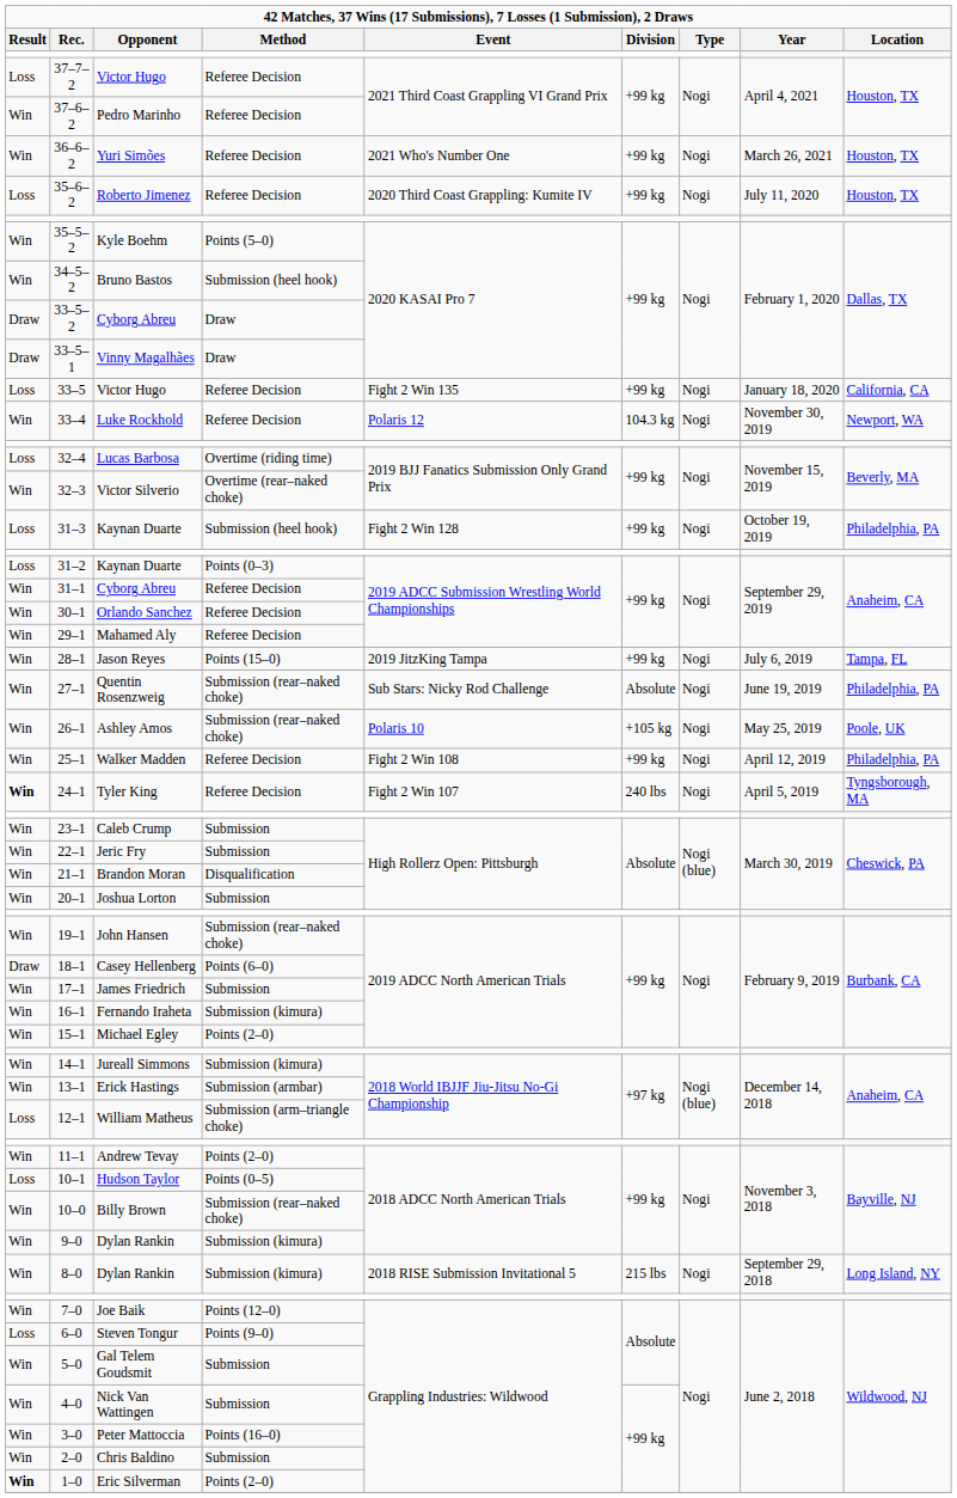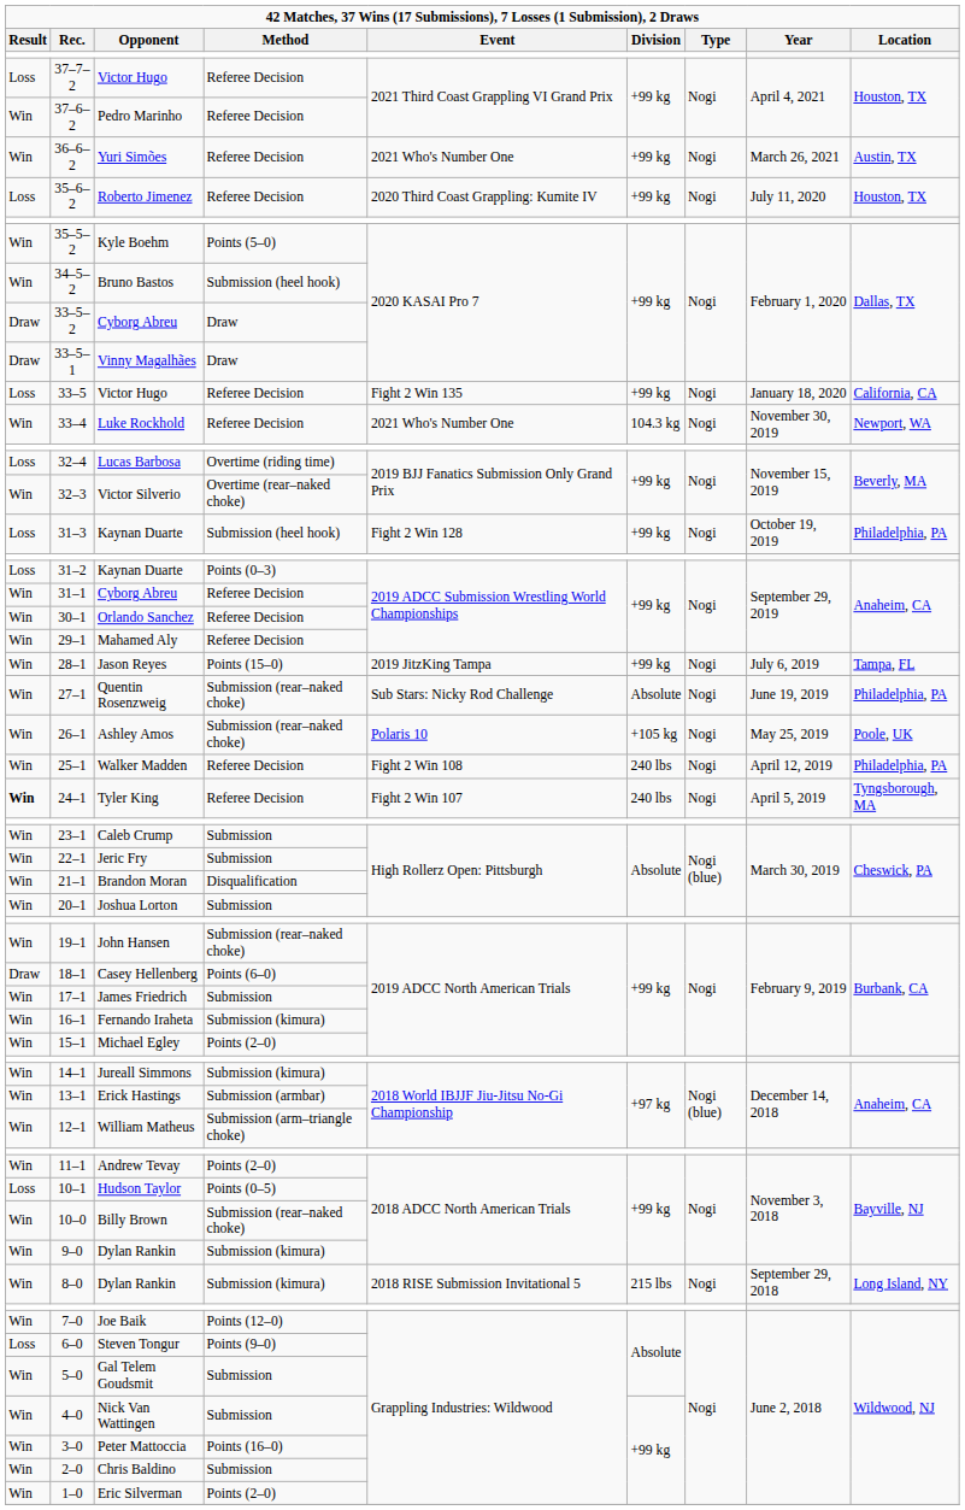 <table class="wikitable sortable" style="font-size:80%; text-align:left;">
 <tr>
 <td colspan=9 style="text-align:center;"><strong>42 Matches, 37 Wins (17 Submissions), 7 Losses (1 Submission), 2 Draws</strong></td>
 </tr>
 <tr>
 <th>Result</th>
 <th>Rec.</th>
 <th>Opponent</th>
 <th>Method</th>
 <th>Event</th>
 <th>Division</th>
 <th>Type</th>
 <th>Year</th>
 <th>Location</th>
 </tr>
 <tr>
 <th style=background:white colspan=7></th>
 </tr>
 <tr>
 <td>Loss</td>
 <td style="text-align:center;">37–7–2</td>
 <td> <a href='#'>Victor Hugo</a></td>
 <td>Referee Decision</td>
 <td rowspan=2>2021 Third Coast Grappling VI Grand Prix</td>
 <td rowspan=2>+99 kg</td>
 <td rowspan=2>Nogi</td>
 <td rowspan=2>April 4, 2021</td>
 <td rowspan=2> <a href='#'>Houston</a>, <a href='#'>TX</a></td>
 </tr>
 <tr>
 <td>Win</td>
 <td style="text-align:center;">37–6–2</td>
 <td> Pedro Marinho</td>
 <td>Referee Decision</td>
 </tr>
 <tr>
 <td>Win</td>
 <td style="text-align:center;">36–6–2</td>
 <td> <a href='#'>Yuri Simões</a></td>
 <td>Referee Decision</td>
 <td>2021 Who's Number One</td>
 <td>+99 kg</td>
 <td>Nogi</td>
 <td>March 26, 2021</td>
-<td> <a href='#'>Houston</a>, <a href='#'>TX</a></td>
+<td> <a href='#'>Austin</a>, <a href='#'>TX</a></td>
 </tr>
 <tr>
 <td>Loss</td>
 <td style="text-align:center;">35–6–2</td>
 <td> <a href='#'>Roberto Jimenez</a></td>
 <td>Referee Decision</td>
 <td>2020 Third Coast Grappling: Kumite IV</td>
 <td>+99 kg</td>
 <td>Nogi</td>
 <td>July 11, 2020</td>
 <td> <a href='#'>Houston</a>, <a href='#'>TX</a></td>
 </tr>
 <tr>
 <th style=background:white colspan=7></th>
 </tr>
 <tr>
 <td>Win</td>
 <td style="text-align:center;">35–5–2</td>
 <td> Kyle Boehm</td>
 <td>Points (5–0)</td>
 <td rowspan=4>2020 KASAI Pro 7</td>
 <td rowspan=4>+99 kg</td>
 <td rowspan=4>Nogi</td>
 <td rowspan=4>February 1, 2020</td>
 <td rowspan=4> <a href='#'>Dallas</a>, <a href='#'>TX</a></td>
 </tr>
 <tr>
 <td>Win</td>
 <td style="text-align:center;">34–5–2</td>
 <td> Bruno Bastos</td>
 <td>Submission (heel hook)</td>
 </tr>
 <tr>
 <td>Draw</td>
 <td style="text-align:center;">33–5–2</td>
 <td> <a href='#'>Cyborg Abreu</a></td>
 <td>Draw</td>
 </tr>
 <tr>
 <td>Draw</td>
 <td style="text-align:center;">33–5–1</td>
 <td> <a href='#'>Vinny Magalhães</a></td>
 <td>Draw</td>
 </tr>
 <tr>
 <td>Loss</td>
 <td style="text-align:center;">33–5</td>
 <td> Victor Hugo</td>
 <td>Referee Decision</td>
 <td>Fight 2 Win 135</td>
 <td>+99 kg</td>
 <td>Nogi</td>
 <td>January 18, 2020</td>
 <td> <a href='#'>California</a>, <a href='#'>CA</a></td>
 </tr>
 <tr>
 <td>Win</td>
 <td style="text-align:center;">33–4</td>
 <td> <a href='#'>Luke Rockhold</a></td>
 <td>Referee Decision</td>
-<td><a href='#'>Polaris 12</a></td>
+<td>2021 Who's Number One</td>
 <td>104.3 kg</td>
 <td>Nogi</td>
 <td>November 30, 2019</td>
 <td> <a href='#'>Newport</a>, <a href='#'>WA</a></td>
 </tr>
 <tr>
 <th style=background:white colspan=7></th>
 </tr>
 <tr>
 <td>Loss</td>
 <td style="text-align:center;">32–4</td>
 <td> <a href='#'>Lucas Barbosa</a></td>
 <td>Overtime (riding time)</td>
 <td rowspan=2>2019 BJJ Fanatics Submission Only Grand Prix</td>
 <td rowspan=2>+99 kg</td>
 <td rowspan=2>Nogi</td>
 <td rowspan=2>November 15, 2019</td>
 <td rowspan=2> <a href='#'>Beverly</a>, <a href='#'>MA</a></td>
 </tr>
 <tr>
 <td>Win</td>
 <td style="text-align:center;">32–3</td>
 <td> Victor Silverio</td>
 <td>Overtime (rear–naked choke)</td>
 </tr>
 <tr>
 <td>Loss</td>
 <td style="text-align:center;">31–3</td>
 <td> Kaynan Duarte</td>
 <td>Submission (heel hook)</td>
 <td>Fight 2 Win 128</td>
 <td>+99 kg</td>
 <td>Nogi</td>
 <td>October 19, 2019</td>
 <td> <a href='#'>Philadelphia</a>, <a href='#'>PA</a></td>
 </tr>
 <tr>
 <th style=background:white colspan=7></th>
 </tr>
 <tr>
 <td>Loss</td>
 <td style="text-align:center;">31–2</td>
 <td> Kaynan Duarte</td>
 <td>Points (0–3)</td>
 <td rowspan=4><a href='#'>2019 ADCC Submission Wrestling World Championships</a></td>
 <td rowspan=4>+99 kg</td>
 <td rowspan=4>Nogi</td>
 <td rowspan=4>September 29, 2019</td>
 <td rowspan=4> <a href='#'>Anaheim</a>, <a href='#'>CA</a></td>
 </tr>
 <tr>
 <td>Win</td>
 <td style="text-align:center;">31–1</td>
 <td> <a href='#'>Cyborg Abreu</a></td>
 <td>Referee Decision</td>
 </tr>
 <tr>
 <td>Win</td>
 <td style="text-align:center;">30–1</td>
 <td> <a href='#'>Orlando Sanchez</a></td>
 <td>Referee Decision</td>
 </tr>
 <tr>
 <td>Win</td>
 <td style="text-align:center;">29–1</td>
 <td> Mahamed Aly</td>
 <td>Referee Decision</td>
 </tr>
 <tr>
 <td>Win</td>
 <td style="text-align:center;">28–1</td>
 <td> Jason Reyes</td>
 <td>Points (15–0)</td>
 <td>2019 JitzKing Tampa</td>
 <td>+99 kg</td>
 <td>Nogi</td>
 <td>July 6, 2019</td>
 <td> <a href='#'>Tampa</a>, <a href='#'>FL</a></td>
 </tr>
 <tr>
 <td>Win</td>
 <td style="text-align:center;">27–1</td>
 <td> Quentin Rosenzweig</td>
 <td>Submission (rear–naked choke)</td>
 <td>Sub Stars: Nicky Rod Challenge</td>
 <td>Absolute</td>
 <td>Nogi</td>
 <td>June 19, 2019</td>
 <td> <a href='#'>Philadelphia</a>, <a href='#'>PA</a></td>
 </tr>
 <tr>
 <td>Win</td>
 <td style="text-align:center;">26–1</td>
 <td> Ashley Amos</td>
 <td>Submission (rear–naked choke)</td>
 <td><a href='#'>Polaris 10</a></td>
 <td>+105 kg</td>
 <td>Nogi</td>
 <td>May 25, 2019</td>
 <td> <a href='#'>Poole</a>, <a href='#'>UK</a></td>
 </tr>
 <tr>
 <td>Win</td>
 <td style="text-align:center;">25–1</td>
 <td> Walker Madden</td>
 <td>Referee Decision</td>
 <td>Fight 2 Win 108</td>
-<td>+99 kg</td>
+<td>240 lbs</td>
 <td>Nogi</td>
 <td>April 12, 2019</td>
 <td> <a href='#'>Philadelphia</a>, <a href='#'>PA</a></td>
 </tr>
 <tr>
 <td><strong>Win</strong></td>
 <td style="text-align:center;">24–1</td>
 <td> Tyler King</td>
 <td>Referee Decision</td>
 <td>Fight 2 Win 107</td>
 <td>240 lbs</td>
 <td>Nogi</td>
 <td>April 5, 2019</td>
 <td> <a href='#'>Tyngsborough</a>, <a href='#'>MA</a></td>
 </tr>
 <tr>
 <th style=background:white colspan=7></th>
 </tr>
 <tr>
 <td>Win</td>
 <td style="text-align:center;">23–1</td>
 <td> Caleb Crump</td>
 <td>Submission</td>
 <td rowspan=4>High Rollerz Open: Pittsburgh</td>
 <td rowspan=4>Absolute</td>
 <td rowspan=4>Nogi (blue)</td>
 <td rowspan=4>March 30, 2019</td>
 <td rowspan=4> <a href='#'>Cheswick</a>, <a href='#'>PA</a></td>
 </tr>
 <tr>
 <td>Win</td>
 <td style="text-align:center;">22–1</td>
 <td> Jeric Fry</td>
 <td>Submission</td>
 </tr>
 <tr>
 <td>Win</td>
 <td style="text-align:center;">21–1</td>
 <td> Brandon Moran</td>
 <td>Disqualification</td>
 </tr>
 <tr>
 <td>Win</td>
 <td style="text-align:center;">20–1</td>
 <td> Joshua Lorton</td>
 <td>Submission</td>
 </tr>
 <tr>
 <th style=background:white colspan=7></th>
 </tr>
 <tr>
 <td>Win</td>
 <td style="text-align:center;">19–1</td>
 <td> John Hansen</td>
 <td>Submission (rear–naked choke)</td>
 <td rowspan=5>2019 ADCC North American Trials</td>
 <td rowspan=5>+99 kg</td>
 <td rowspan=5>Nogi</td>
 <td rowspan=5>February 9, 2019</td>
 <td rowspan=5> <a href='#'>Burbank</a>, <a href='#'>CA</a></td>
 </tr>
 <tr>
 <td>Draw</td>
 <td style="text-align:center;">18–1</td>
 <td> Casey Hellenberg</td>
 <td>Points (6–0)</td>
 </tr>
 <tr>
 <td>Win</td>
 <td style="text-align:center;">17–1</td>
 <td> James Friedrich</td>
 <td>Submission</td>
 </tr>
 <tr>
 <td>Win</td>
 <td style="text-align:center;">16–1</td>
 <td> Fernando Iraheta</td>
 <td>Submission (kimura)</td>
 </tr>
 <tr>
 <td>Win</td>
 <td style="text-align:center;">15–1</td>
 <td> Michael Egley</td>
 <td>Points (2–0)</td>
 </tr>
 <tr>
 <th style=background:white colspan=7></th>
 </tr>
 <tr>
 <td>Win</td>
 <td style="text-align:center;">14–1</td>
 <td> Jureall Simmons</td>
 <td>Submission (kimura)</td>
 <td rowspan=3><a href='#'>2018 World IBJJF Jiu-Jitsu No-Gi Championship</a></td>
 <td rowspan=3>+97 kg</td>
 <td rowspan=3>Nogi (blue)</td>
 <td rowspan=3>December 14, 2018</td>
 <td rowspan=3> <a href='#'>Anaheim</a>, <a href='#'>CA</a></td>
 </tr>
 <tr>
 <td>Win</td>
 <td style="text-align:center;">13–1</td>
 <td> Erick Hastings</td>
 <td>Submission (armbar)</td>
 </tr>
 <tr>
-<td>Loss</td>
+<td>Win</td>
 <td style="text-align:center;">12–1</td>
 <td> William Matheus</td>
 <td>Submission (arm–triangle choke)</td>
 </tr>
 <tr>
 <th style=background:white colspan=7></th>
 </tr>
 <tr>
 <td>Win</td>
 <td style="text-align:center;">11–1</td>
 <td> Andrew Tevay</td>
 <td>Points (2–0)</td>
 <td rowspan=4>2018 ADCC North American Trials</td>
 <td rowspan=4>+99 kg</td>
 <td rowspan=4>Nogi</td>
 <td rowspan=4>November 3, 2018</td>
 <td rowspan=4> <a href='#'>Bayville</a>, <a href='#'>NJ</a></td>
 </tr>
 <tr>
 <td>Loss</td>
 <td style="text-align:center;">10–1</td>
 <td> <a href='#'>Hudson Taylor</a></td>
 <td>Points (0–5)</td>
 </tr>
 <tr>
 <td>Win</td>
 <td style="text-align:center;">10–0</td>
 <td> Billy Brown</td>
 <td>Submission (rear–naked choke)</td>
 </tr>
 <tr>
 <td>Win</td>
 <td style="text-align:center;">9–0</td>
 <td> Dylan Rankin</td>
 <td>Submission (kimura)</td>
 </tr>
 <tr>
 <td>Win</td>
 <td style="text-align:center;">8–0</td>
 <td> Dylan Rankin</td>
 <td>Submission (kimura)</td>
 <td>2018 RISE Submission Invitational 5</td>
 <td>215 lbs</td>
 <td>Nogi</td>
 <td>September 29, 2018</td>
 <td> <a href='#'>Long Island</a>, <a href='#'>NY</a></td>
 </tr>
 <tr>
 <th style=background:white colspan=7></th>
 </tr>
 <tr>
 <td>Win</td>
 <td style="text-align:center;">7–0</td>
 <td> Joe Baik</td>
 <td>Points (12–0)</td>
 <td rowspan=7>Grappling Industries: Wildwood</td>
 <td rowspan=3>Absolute</td>
 <td rowspan=7>Nogi</td>
 <td rowspan=7>June 2, 2018</td>
 <td rowspan=7> <a href='#'>Wildwood</a>, <a href='#'>NJ</a></td>
 </tr>
 <tr>
 <td>Loss</td>
 <td style="text-align:center;">6–0</td>
 <td> Steven Tongur</td>
 <td>Points (9–0)</td>
 </tr>
 <tr>
 <td>Win</td>
 <td style="text-align:center;">5–0</td>
 <td> Gal Telem Goudsmit</td>
 <td>Submission</td>
 </tr>
 <tr>
 <td>Win</td>
 <td style="text-align:center;">4–0</td>
 <td> Nick Van Wattingen</td>
 <td>Submission</td>
 <td rowspan=4>+99 kg</td>
 </tr>
 <tr>
 <td>Win</td>
 <td style="text-align:center;">3–0</td>
 <td> Peter Mattoccia</td>
 <td>Points (16–0)</td>
 </tr>
 <tr>
 <td>Win</td>
 <td style="text-align:center;">2–0</td>
 <td> Chris Baldino</td>
 <td>Submission</td>
 </tr>
 <tr>
-<td><strong>Win</strong></td>
+<td>Win</td>
 <td style="text-align:center;">1–0</td>
 <td> Eric Silverman</td>
 <td>Points (2–0)</td>
 </tr>
 <tr>
 </tr>
 </table>
